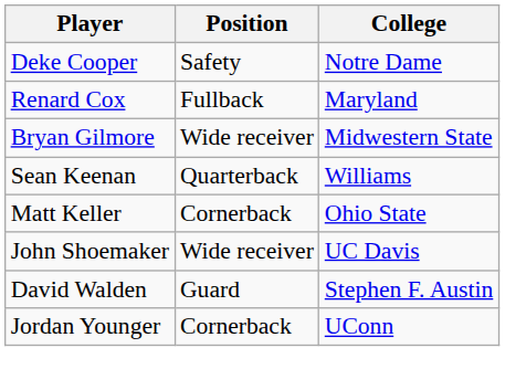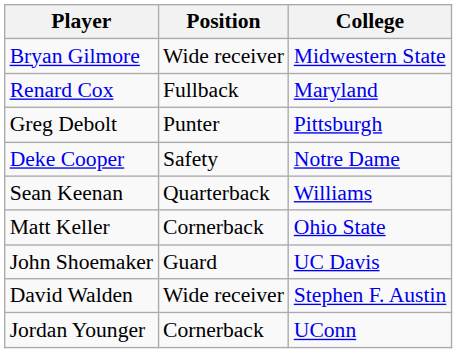 <table class="wikitable">
 <tr>
 <th>Player</th>
 <th>Position</th>
 <th>College</th>
 </tr>
 <tr>
-<td><a href='#'>Deke Cooper</a></td>
-<td>Safety</td>
-<td><a href='#'>Notre Dame</a></td>
+<td><a href='#'>Bryan Gilmore</a></td>
+<td>Wide receiver</td>
+<td><a href='#'>Midwestern State</a></td>
 </tr>
 <tr>
 <td><a href='#'>Renard Cox</a></td>
 <td>Fullback</td>
 <td><a href='#'>Maryland</a></td>
 </tr>
 <tr>
-<td><a href='#'>Bryan Gilmore</a></td>
-<td>Wide receiver</td>
-<td><a href='#'>Midwestern State</a></td>
+<td>Greg Debolt</td>
+<td>Punter</td>
+<td><a href='#'>Pittsburgh</a></td>
+</tr>
+<tr>
+<td><a href='#'>Deke Cooper</a></td>
+<td>Safety</td>
+<td><a href='#'>Notre Dame</a></td>
 </tr>
 <tr>
 <td>Sean Keenan</td>
 <td>Quarterback</td>
 <td><a href='#'>Williams</a></td>
 </tr>
 <tr>
 <td>Matt Keller</td>
 <td>Cornerback</td>
 <td><a href='#'>Ohio State</a></td>
 </tr>
 <tr>
 <td>John Shoemaker</td>
-<td>Wide receiver</td>
+<td>Guard</td>
 <td><a href='#'>UC Davis</a></td>
 </tr>
 <tr>
 <td>David Walden</td>
-<td>Guard</td>
+<td>Wide receiver</td>
 <td><a href='#'>Stephen F. Austin</a></td>
 </tr>
 <tr>
 <td>Jordan Younger</td>
 <td>Cornerback</td>
 <td><a href='#'>UConn</a></td>
 </tr>
 </table>
